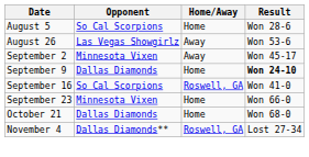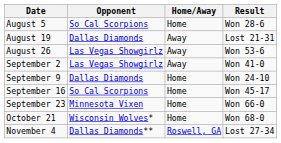 <table class="wikitable">
 <tr>
 <th>Date</th>
 <th>Opponent</th>
 <th>Home/Away</th>
 <th>Result</th>
 </tr>
 <tr>
 <td>August 5</td>
 <td><a href='#'>So Cal Scorpions</a></td>
 <td>Home</td>
 <td>Won 28-6</td>
 </tr>
 <tr>
+<td>August 19</td>
+<td><a href='#'>Dallas Diamonds</a></td>
+<td>Away</td>
+<td>Lost 21-31</td>
+</tr>
+<tr>
 <td>August 26</td>
 <td><a href='#'>Las Vegas Showgirlz</a></td>
 <td>Away</td>
 <td>Won 53-6</td>
 </tr>
 <tr>
 <td>September 2</td>
-<td><a href='#'>Minnesota Vixen</a></td>
+<td><a href='#'>Las Vegas Showgirlz</a></td>
 <td>Away</td>
-<td>Won 45-17</td>
+<td>Won 41-0</td>
 </tr>
 <tr>
 <td>September 9</td>
 <td><a href='#'>Dallas Diamonds</a></td>
 <td>Home</td>
-<td><strong>Won 24-10</strong></td>
+<td>Won 24-10</td>
 </tr>
 <tr>
 <td>September 16</td>
 <td><a href='#'>So Cal Scorpions</a></td>
-<td><a href='#'>Roswell, GA</a></td>
-<td>Won 41-0</td>
+<td>Home</td>
+<td>Won 45-17</td>
 </tr>
 <tr>
 <td>September 23</td>
 <td><a href='#'>Minnesota Vixen</a></td>
 <td>Home</td>
 <td>Won 66-0</td>
 </tr>
 <tr>
 <td>October 21</td>
-<td><a href='#'>Dallas Diamonds</a></td>
+<td><a href='#'>Wisconsin Wolves</a>*</td>
 <td>Home</td>
 <td>Won 68-0</td>
 </tr>
 <tr>
 <td>November 4</td>
 <td><a href='#'>Dallas Diamonds</a>**</td>
 <td><a href='#'>Roswell, GA</a></td>
 <td>Lost 27-34</td>
 </tr>
 </table>
